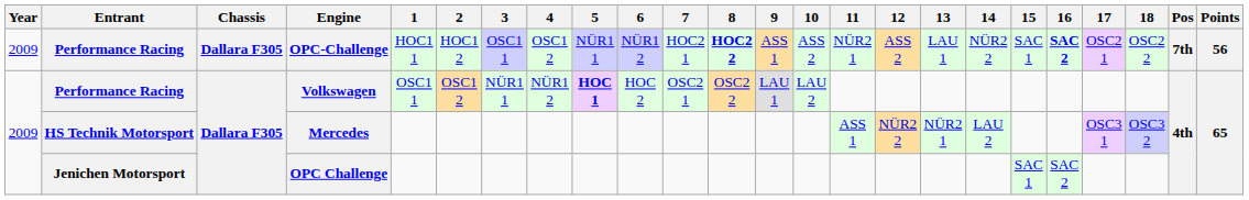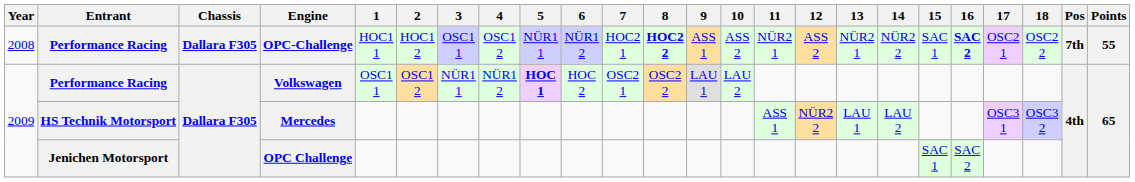 <table class="wikitable" style="text-align:center; font-size:85%">
 <tr>
 <th>Year</th>
 <th>Entrant</th>
 <th>Chassis</th>
 <th>Engine</th>
 <th>1</th>
 <th>2</th>
 <th>3</th>
 <th>4</th>
 <th>5</th>
 <th>6</th>
 <th>7</th>
 <th>8</th>
 <th>9</th>
 <th>10</th>
 <th>11</th>
 <th>12</th>
 <th>13</th>
 <th>14</th>
 <th>15</th>
 <th>16</th>
 <th>17</th>
 <th>18</th>
 <th>Pos</th>
 <th>Points</th>
 </tr>
 <tr>
-<td><a href='#'>2009</a></td>
+<td><a href='#'>2008</a></td>
 <th nowrap><a href='#'>Performance Racing</a></th>
 <th nowrap><a href='#'>Dallara F305</a></th>
 <th nowrap><a href='#'>OPC-Challenge</a></th>
 <td style="background:#DFFFDF;"><a href='#'>HOC1<br>1</a><br></td>
 <td style="background:#DFFFDF;"><a href='#'>HOC1<br>2</a><br></td>
 <td style="background:#CFCFFF"><a href='#'>OSC1<br>1</a><br></td>
 <td style="background:#DFFFDF"><a href='#'>OSC1<br>2</a><br></td>
 <td style="background:#CFCFFF"><a href='#'>NÜR1<br>1</a><br></td>
 <td style="background:#CFCFFF"><a href='#'>NÜR1<br>2</a><br></td>
 <td style="background:#DFFFDF"><a href='#'>HOC2<br>1</a><br></td>
 <td style="background:#DFFFDF"><strong><a href='#'>HOC2<br>2</a></strong><br></td>
 <td style="background:#FFDF9F;"><a href='#'>ASS<br>1</a><br></td>
 <td style="background:#DFFFDF;"><a href='#'>ASS<br>2</a><br></td>
 <td style="background:#DFFFDF;"><a href='#'>NÜR2<br>1</a><br></td>
 <td style="background:#FFDF9F;"><a href='#'>ASS<br>2</a><br></td>
-<td style="background:#DFFFDF;"><a href='#'>LAU<br>1</a><br></td>
+<td style="background:#DFFFDF;"><a href='#'>NÜR2<br>1</a><br></td>
 <td style="background:#DFFFDF;"><a href='#'>NÜR2<br>2</a><br></td>
 <td style="background:#DFFFDF;"><a href='#'>SAC<br>1</a><br></td>
 <td style="background:#DFFFDF;"><strong><a href='#'>SAC<br>2</a><br></strong></td>
 <td style="background:#EFCFFF;"><a href='#'>OSC2<br>1</a><br></td>
 <td style="background:#DFFFDF;"><a href='#'>OSC2<br>2</a><br></td>
 <th>7th</th>
-<th>56</th>
+<th>55</th>
 </tr>
 <tr>
 <td rowspan="3"><a href='#'>2009</a></td>
 <th nowrap><a href='#'>Performance Racing</a></th>
 <th rowspan="3" nowrap><a href='#'>Dallara F305</a></th>
 <th nowrap><a href='#'>Volkswagen</a></th>
 <td style="background:#DFFFDF;"><a href='#'>OSC1<br>1</a><br></td>
 <td style="background:#FFDF9F;"><a href='#'>OSC1<br>2</a><br></td>
 <td style="background:#DFFFDF;"><a href='#'>NÜR1<br>1</a><br></td>
 <td style="background:#DFFFDF;"><a href='#'>NÜR1<br>2</a><br></td>
 <td style="background:#EFCFFF;"><strong><a href='#'>HOC<br>1</a></strong><br></td>
 <td style="background:#DFFFDF;"><a href='#'>HOC<br>2</a><br></td>
 <td style="background:#DFFFDF;"><a href='#'>OSC2<br>1</a><br></td>
 <td style="background:#FFDF9F;"><a href='#'>OSC2<br>2</a><br></td>
 <td style="background:#DFDFDF;"><a href='#'>LAU<br>1</a><br></td>
 <td style="background:#DFFFDF;"><a href='#'>LAU<br>2</a><br></td>
 <td></td>
 <td></td>
 <td></td>
 <td></td>
 <td></td>
 <td></td>
 <td></td>
 <td></td>
 <th rowspan="3">4th</th>
 <th rowspan="3">65</th>
 </tr>
 <tr>
 <th><a href='#'>HS Technik Motorsport</a></th>
 <th><a href='#'>Mercedes</a></th>
 <td></td>
 <td></td>
 <td></td>
 <td></td>
 <td></td>
 <td></td>
 <td></td>
 <td></td>
 <td></td>
 <td></td>
 <td style="background:#DFFFDF;"><a href='#'>ASS<br>1</a><br></td>
 <td style="background:#FFDF9F;"><a href='#'>NÜR2<br>2</a><br></td>
-<td style="background:#DFFFDF;"><a href='#'>NÜR2<br>1</a><br></td>
+<td style="background:#DFFFDF;"><a href='#'>LAU<br>1</a><br></td>
 <td style="background:#DFFFDF;"><a href='#'>LAU<br>2</a><br></td>
 <td></td>
 <td></td>
 <td style="background:#EFCFFF;"><a href='#'>OSC3<br>1</a><br></td>
 <td style="background:#CFCFFF;"><a href='#'>OSC3<br>2</a><br></td>
 </tr>
 <tr>
 <th>Jenichen Motorsport</th>
 <th><a href='#'>OPC Challenge</a></th>
 <td></td>
 <td></td>
 <td></td>
 <td></td>
 <td></td>
 <td></td>
 <td></td>
 <td></td>
 <td></td>
 <td></td>
 <td></td>
 <td></td>
 <td></td>
 <td></td>
 <td style="background:#DFFFDF;"><a href='#'>SAC<br>1</a><br></td>
 <td style="background:#DFFFDF;"><a href='#'>SAC<br>2</a><br></td>
 <td></td>
 <td></td>
 </tr>
 </table>
